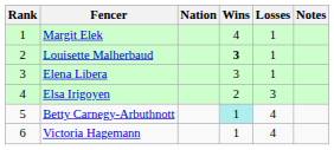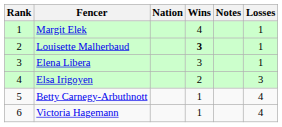 <table class="wikitable sortable" style="text-align: center;">
 <tr>
 <th>Rank</th>
 <th>Fencer</th>
 <th>Nation</th>
 <th>Wins</th>
+<th>Notes</th>
 <th>Losses</th>
-<th>Notes</th>
 </tr>
 <tr style="background:#cfc;">
 <td>1</td>
 <td align=left><a href='#'>Margit Elek</a></td>
 <td align=left></td>
 <td>4</td>
+<td></td>
 <td>1</td>
-<td></td>
 </tr>
 <tr style="background:#cfc;">
 <td>2</td>
 <td align=left><a href='#'>Louisette Malherbaud</a></td>
 <td align=left></td>
 <td><strong>3</strong></td>
+<td></td>
 <td>1</td>
-<td></td>
 </tr>
 <tr style="background:#cfc;">
 <td>3</td>
 <td align=left><a href='#'>Elena Libera</a></td>
 <td align=left></td>
 <td>3</td>
+<td></td>
 <td>1</td>
-<td></td>
 </tr>
 <tr style="background:#cfc;">
 <td>4</td>
 <td align=left><a href='#'>Elsa Irigoyen</a></td>
 <td align=left></td>
 <td>2</td>
+<td></td>
 <td>3</td>
-<td></td>
 </tr>
 <tr>
 <td>5</td>
 <td align=left><a href='#'>Betty Carnegy-Arbuthnott</a></td>
 <td align=left></td>
-<td style="background: paleturquoise;">1</td>
+<td>1</td>
+<td></td>
 <td>4</td>
-<td></td>
 </tr>
 <tr>
 <td>6</td>
 <td align=left><a href='#'>Victoria Hagemann</a></td>
 <td align=left></td>
 <td>1</td>
+<td></td>
 <td>4</td>
-<td></td>
 </tr>
 </table>
